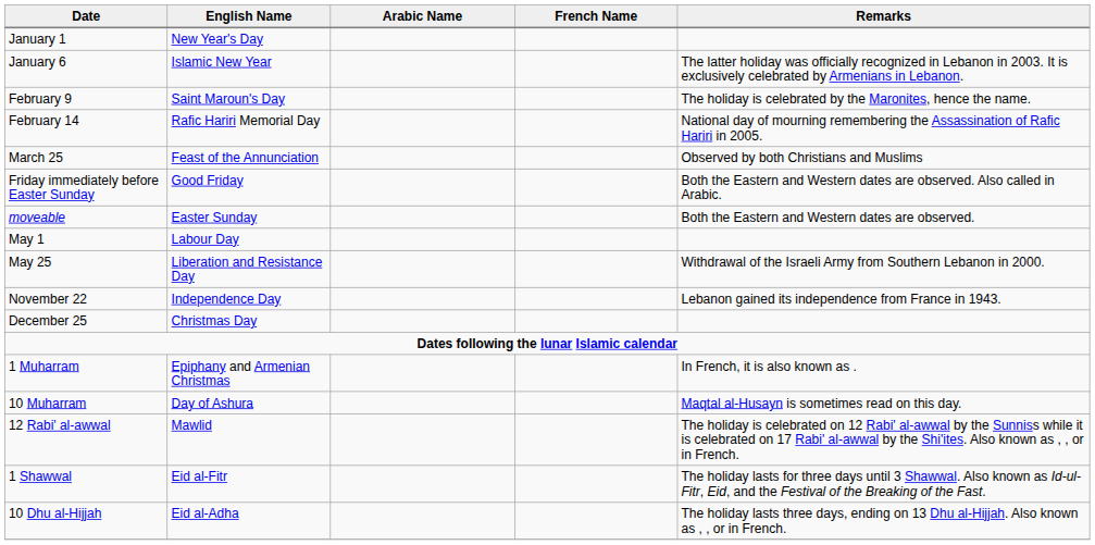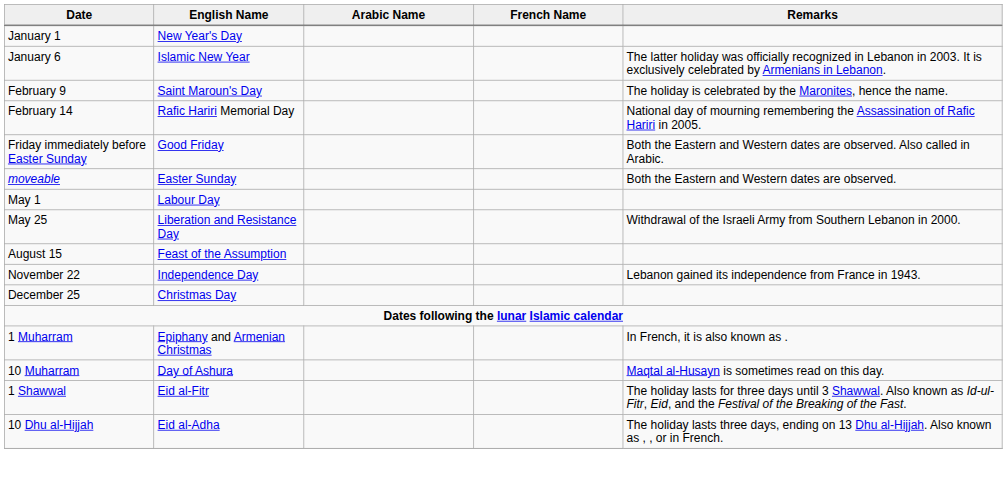 <table border="1" cellpadding="4" cellspacing="0" style="background: #f9f9f9; border: 1px #AAA solid; border-collapse: collapse; font-size: 95%; float: center;">
 <tr style="background: #efefef; border-bottom: 2px solid gray;">
 <th width="15%">Date</th>
 <th width="15%">English Name</th>
 <th width="17%">Arabic Name</th>
 <th width="15%">French Name</th>
 <th>Remarks</th>
 </tr>
 <tr valign=top>
 <td>January 1</td>
 <td><a href='#'>New Year's Day</a></td>
 <td></td>
 <td></td>
 <td></td>
 </tr>
 <tr valign=top>
 <td>January 6</td>
 <td><a href='#'>Islamic New Year</a></td>
 <td> <br> </td>
 <td> <br> </td>
 <td>The latter holiday was officially recognized in Lebanon in 2003. It is exclusively celebrated by <a href='#'>Armenians in Lebanon</a>.</td>
 </tr>
 <tr valign=top>
 <td>February 9</td>
 <td><a href='#'>Saint Maroun's Day</a></td>
 <td></td>
 <td></td>
 <td>The holiday is celebrated by the <a href='#'>Maronites</a>, hence the name.</td>
 </tr>
 <tr valign=top>
 <td>February 14</td>
 <td><a href='#'>Rafic Hariri</a> Memorial Day</td>
 <td></td>
 <td></td>
 <td>National day of mourning remembering the <a href='#'>Assassination of Rafic Hariri</a> in 2005.</td>
 </tr>
 <tr valign=top>
-<td>March 25</td>
-<td><a href='#'>Feast of the Annunciation</a></td>
-<td></td>
-<td></td>
-<td>Observed by both Christians and Muslims</td>
-</tr>
-<tr valign=top>
 <td>Friday immediately before <a href='#'>Easter Sunday</a></td>
 <td><a href='#'>Good Friday</a></td>
 <td></td>
 <td></td>
 <td>Both the Eastern and Western dates are observed. Also called  in Arabic.</td>
 </tr>
 <tr valign=top>
 <td><em><a href='#'>moveable</a></em></td>
 <td><a href='#'>Easter Sunday</a></td>
 <td></td>
 <td></td>
 <td>Both the Eastern and Western dates are observed.</td>
 </tr>
 <tr valign=top>
 <td>May 1</td>
 <td><a href='#'>Labour Day</a></td>
 <td></td>
 <td></td>
 <td></td>
 </tr>
 <tr valign=top>
 <td>May 25</td>
 <td><a href='#'>Liberation and Resistance Day</a></td>
 <td></td>
 <td></td>
 <td>Withdrawal of the Israeli Army from Southern Lebanon in 2000.</td>
+</tr>
+<tr valign=top>
+<td>August 15</td>
+<td><a href='#'>Feast of the Assumption</a></td>
+<td></td>
+<td></td>
+<td></td>
 </tr>
 <tr valign=top>
 <td>November 22</td>
 <td><a href='#'>Independence Day</a></td>
 <td></td>
 <td></td>
 <td>Lebanon gained its independence from France in 1943.</td>
 </tr>
 <tr valign=top>
 <td>December 25</td>
 <td><a href='#'>Christmas Day</a></td>
 <td></td>
 <td></td>
 <td></td>
 </tr>
 <tr valign=top>
 <th colspan="5">Dates following the <a href='#'>lunar</a> <a href='#'>Islamic calendar</a></th>
 </tr>
 <tr valign=top>
 <td>1 <a href='#'>Muharram</a></td>
 <td><a href='#'>Epiphany</a> and <a href='#'>Armenian Christmas</a></td>
 <td></td>
 <td></td>
 <td>In French, it is also known as .</td>
 </tr>
 <tr valign=top>
 <td>10 <a href='#'>Muharram</a></td>
 <td><a href='#'>Day of Ashura</a></td>
 <td></td>
 <td></td>
 <td><a href='#'>Maqtal al-Husayn</a> is sometimes read on this day.</td>
 </tr>
 <tr valign=top>
-<td>12 <a href='#'>Rabi' al-awwal</a></td>
-<td><a href='#'>Mawlid</a></td>
-<td></td>
-<td></td>
-<td>The holiday is celebrated on 12 <a href='#'>Rabi' al-awwal</a> by the <a href='#'>Sunnis</a>s while it is celebrated on 17 <a href='#'>Rabi' al-awwal</a> by the <a href='#'>Shi'ites</a>. Also known as , ,  or  in French.</td>
-</tr>
-<tr valign=top>
 <td>1 <a href='#'>Shawwal</a></td>
 <td><a href='#'>Eid al-Fitr</a></td>
 <td></td>
 <td></td>
 <td>The holiday lasts for three days until 3 <a href='#'>Shawwal</a>. Also known as <em>Id-ul-Fitr</em>, <em>Eid</em>, and the <em>Festival of the Breaking of the Fast</em>.</td>
 </tr>
 <tr valign=top>
 <td>10 <a href='#'>Dhu al-Hijjah</a></td>
 <td><a href='#'>Eid al-Adha</a></td>
 <td></td>
 <td></td>
 <td>The holiday lasts three days, ending on 13 <a href='#'>Dhu al-Hijjah</a>. Also known as , , or  in French.</td>
 </tr>
 <tr valign=top>
 </tr>
 </table>
